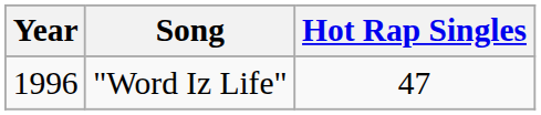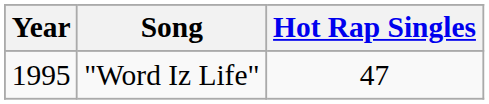 <table class="wikitable">
 <tr>
 <th>Year</th>
 <th>Song</th>
 <th><a href='#'>Hot Rap Singles</a></th>
 </tr>
 <tr>
-<td>1996</td>
+<td>1995</td>
 <td>"Word Iz Life"</td>
 <td align=center>47</td>
 </tr>
 </table>
